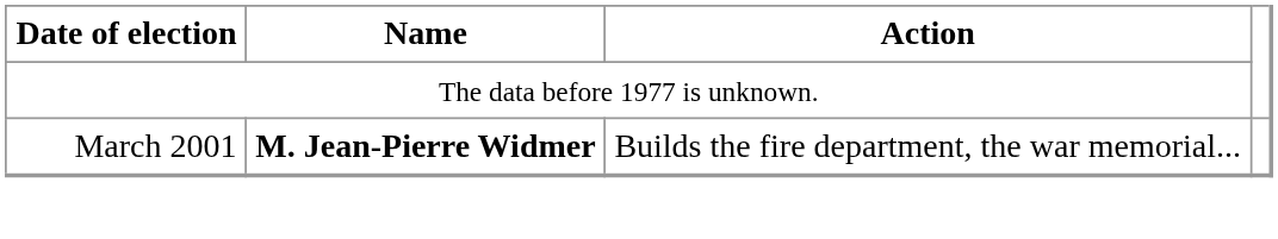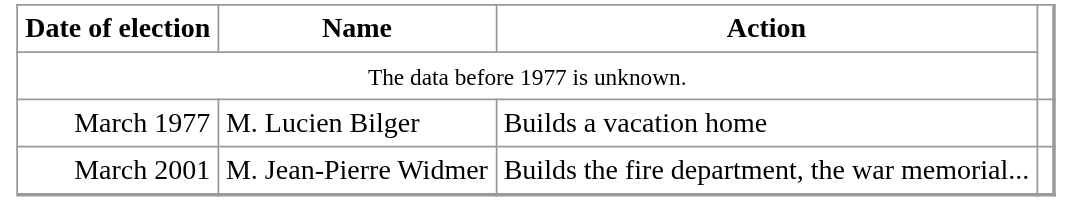 <table align="center" rules="all" cellspacing="0" cellpadding="4" style="border: 1px solid #999; border-right: 2px solid #999; border-bottom:2px solid #999">
 <tr>
 <th>Date of election</th>
 <th>Name</th>
 <th>Action</th>
 </tr>
 <tr>
 <td colspan="3" align="center"><small>The data before 1977 is unknown.</small></td>
 </tr>
 <tr>
+<td align=right>March 1977</td>
+<td>M. Lucien Bilger</td>
+<td>Builds a vacation home</td>
+<td></td>
+</tr>
+<tr>
 <td align=right>March 2001</td>
-<td><strong>M. Jean-Pierre Widmer</strong></td>
+<td>M. Jean-Pierre Widmer</td>
 <td>Builds the fire department, the war memorial...</td>
 <td></td>
 </tr>
 </table>
